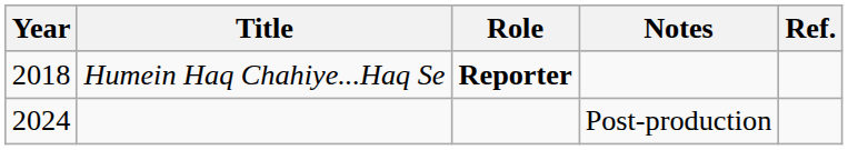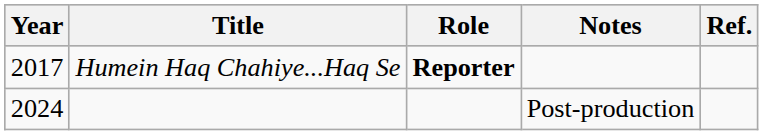 <table class="wikitable sortable">
 <tr>
 <th>Year</th>
 <th>Title</th>
 <th>Role</th>
 <th class="unsortable">Notes</th>
 <th class="unsortable">Ref.</th>
 </tr>
 <tr>
-<td>2018</td>
+<td>2017</td>
 <td><em>Humein Haq Chahiye...Haq Se</em></td>
 <td><strong>Reporter</strong></td>
 <td></td>
 <td></td>
 </tr>
 <tr>
 <td>2024</td>
 <td></td>
 <td></td>
 <td>Post-production</td>
 <td></td>
 </tr>
 </table>
